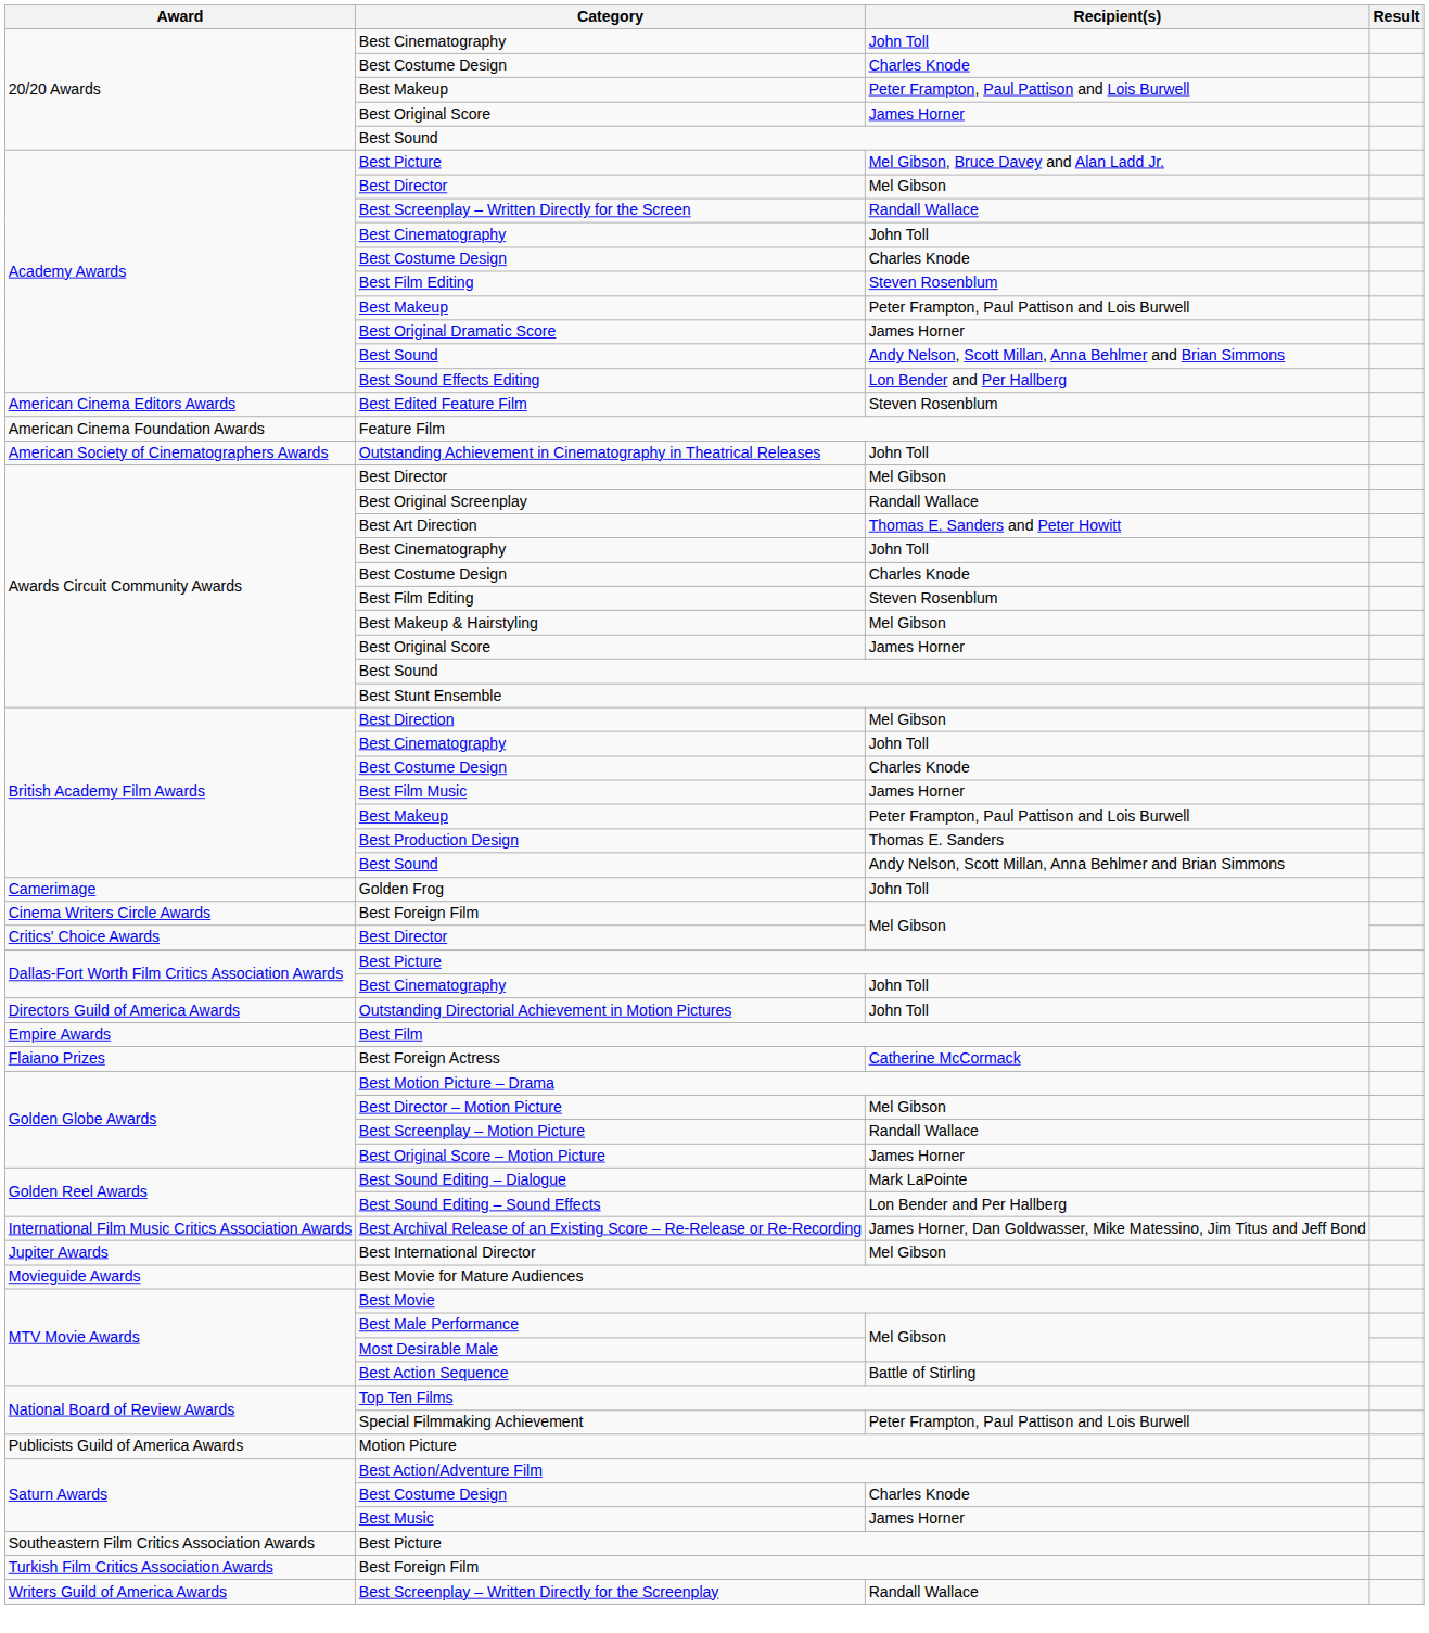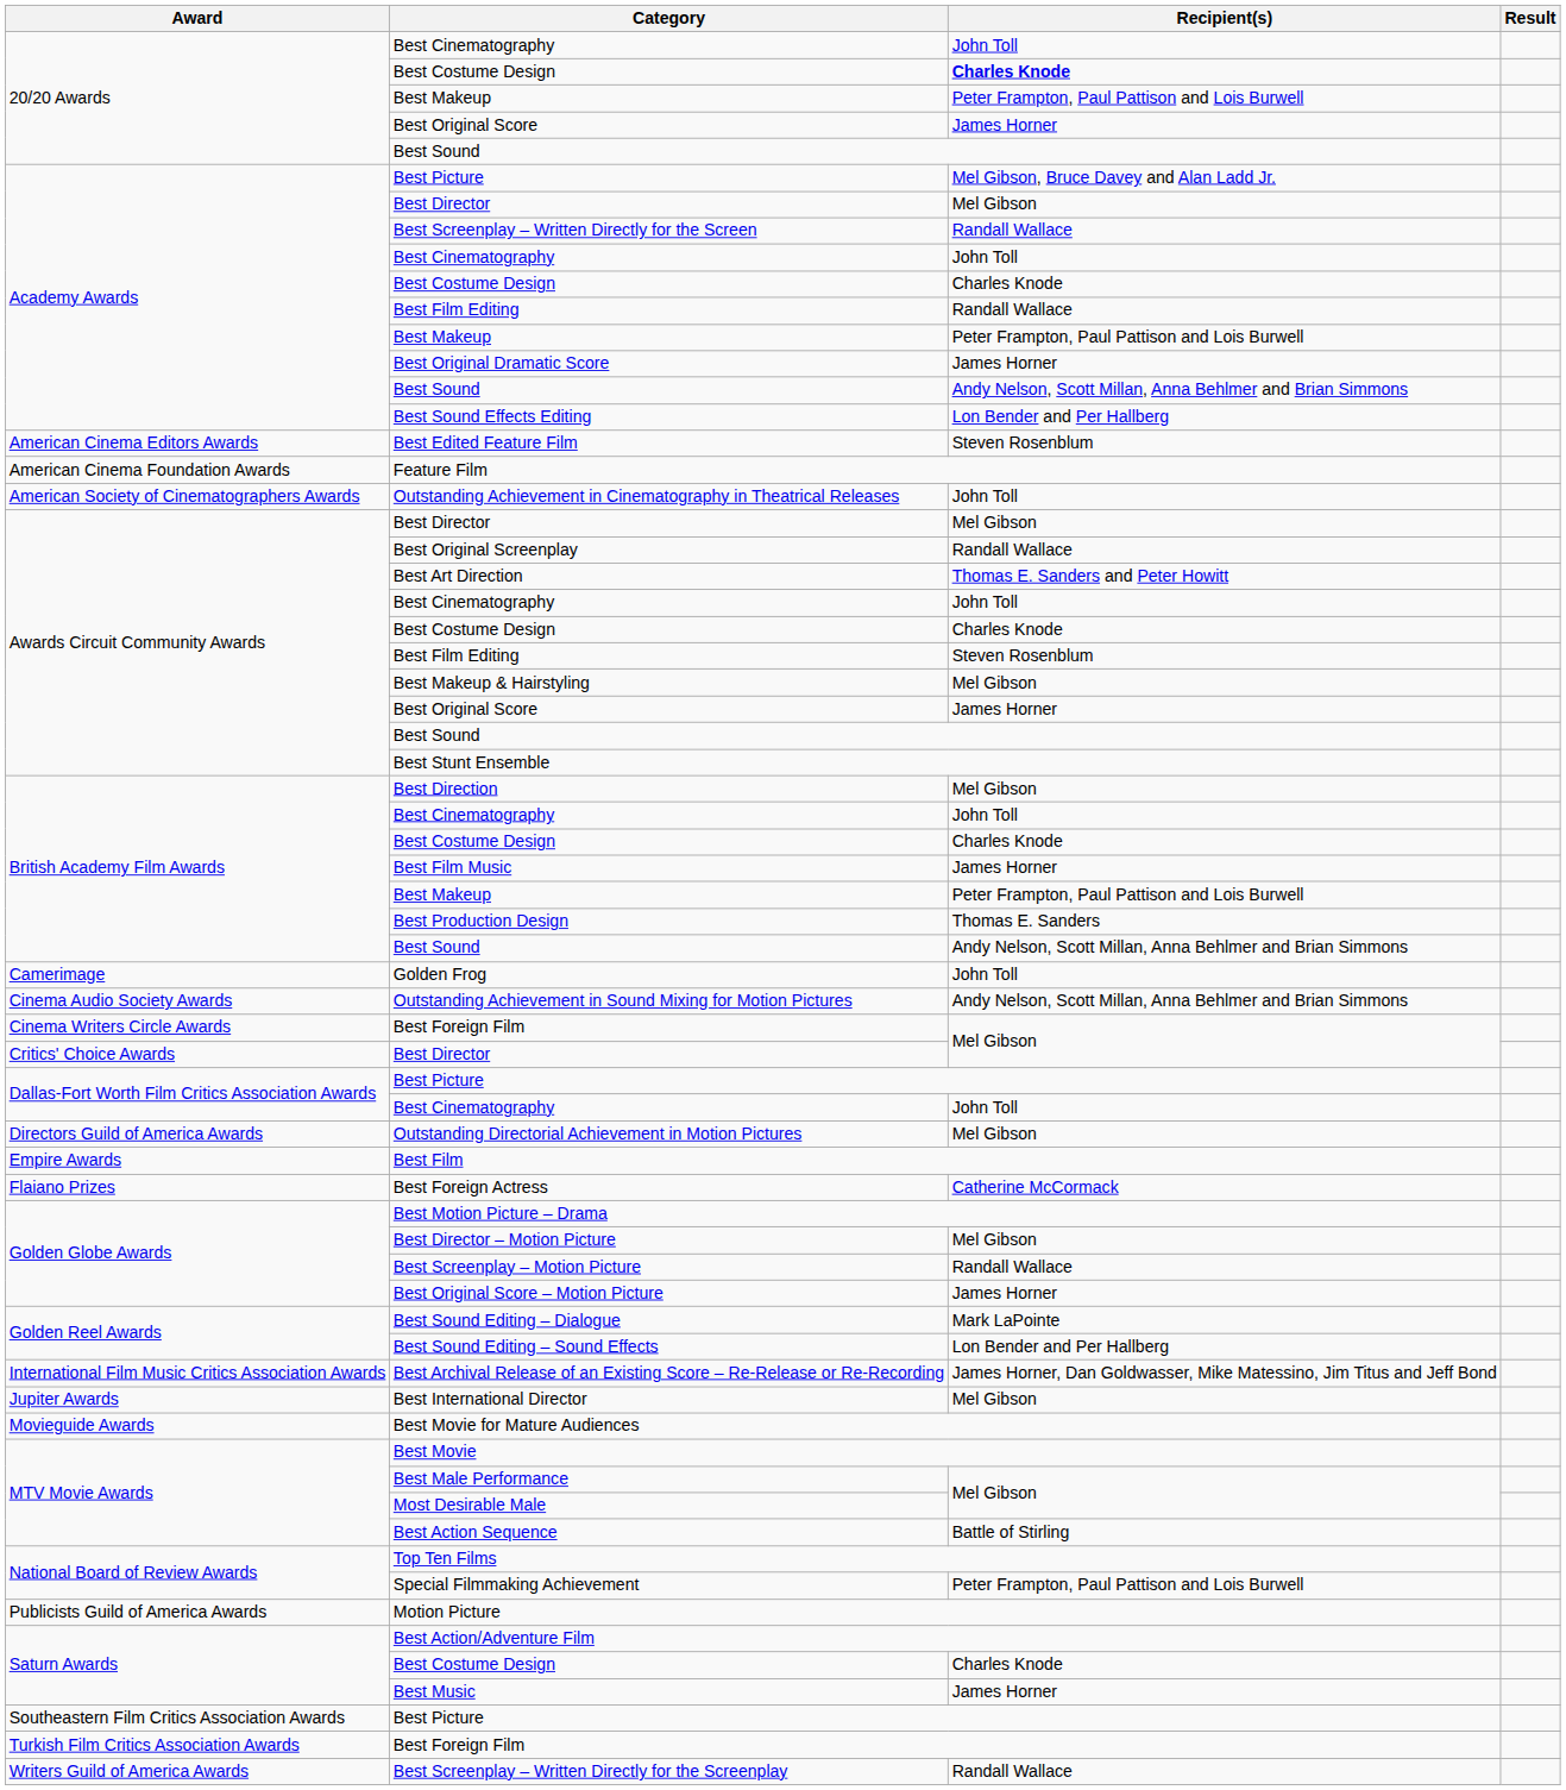 <table class="wikitable sortable">
 <tr>
 <th>Award</th>
 <th>Category</th>
 <th>Recipient(s)</th>
 <th>Result</th>
 </tr>
 <tr>
 <td rowspan="5">20/20 Awards</td>
 <td>Best Cinematography</td>
 <td><a href='#'>John Toll</a></td>
 <td></td>
 </tr>
 <tr>
 <td>Best Costume Design</td>
-<td><a href='#'>Charles Knode</a></td>
+<td><strong><a href='#'>Charles Knode</a></strong></td>
 <td></td>
 </tr>
 <tr>
 <td>Best Makeup</td>
 <td><a href='#'>Peter Frampton</a>, <a href='#'>Paul Pattison</a> and <a href='#'>Lois Burwell</a></td>
 <td></td>
 </tr>
 <tr>
 <td>Best Original Score</td>
 <td><a href='#'>James Horner</a></td>
 <td></td>
 </tr>
 <tr>
 <td colspan="2">Best Sound</td>
 <td></td>
 </tr>
 <tr>
 <td rowspan="10"><a href='#'>Academy Awards</a></td>
 <td><a href='#'>Best Picture</a></td>
 <td><a href='#'>Mel Gibson</a>, <a href='#'>Bruce Davey</a> and <a href='#'>Alan Ladd Jr.</a></td>
 <td></td>
 </tr>
 <tr>
 <td><a href='#'>Best Director</a></td>
 <td>Mel Gibson</td>
 <td></td>
 </tr>
 <tr>
 <td><a href='#'>Best Screenplay – Written Directly for the Screen</a></td>
 <td><a href='#'>Randall Wallace</a></td>
 <td></td>
 </tr>
 <tr>
 <td><a href='#'>Best Cinematography</a></td>
 <td>John Toll</td>
 <td></td>
 </tr>
 <tr>
 <td><a href='#'>Best Costume Design</a></td>
 <td>Charles Knode</td>
 <td></td>
 </tr>
 <tr>
 <td><a href='#'>Best Film Editing</a></td>
-<td><a href='#'>Steven Rosenblum</a></td>
+<td>Randall Wallace</td>
 <td></td>
 </tr>
 <tr>
 <td><a href='#'>Best Makeup</a></td>
 <td>Peter Frampton, Paul Pattison and Lois Burwell</td>
 <td></td>
 </tr>
 <tr>
 <td><a href='#'>Best Original Dramatic Score</a></td>
 <td>James Horner</td>
 <td></td>
 </tr>
 <tr>
 <td><a href='#'>Best Sound</a></td>
 <td><a href='#'>Andy Nelson</a>, <a href='#'>Scott Millan</a>, <a href='#'>Anna Behlmer</a> and <a href='#'>Brian Simmons</a></td>
 <td></td>
 </tr>
 <tr>
 <td><a href='#'>Best Sound Effects Editing</a></td>
 <td><a href='#'>Lon Bender</a> and <a href='#'>Per Hallberg</a></td>
 <td></td>
 </tr>
 <tr>
 <td><a href='#'>American Cinema Editors Awards</a></td>
 <td><a href='#'>Best Edited Feature Film</a></td>
 <td>Steven Rosenblum</td>
 <td></td>
 </tr>
 <tr>
 <td>American Cinema Foundation Awards</td>
 <td colspan="2">Feature Film</td>
 <td></td>
 </tr>
 <tr>
 <td><a href='#'>American Society of Cinematographers Awards</a></td>
 <td><a href='#'>Outstanding Achievement in Cinematography in Theatrical Releases</a></td>
 <td>John Toll</td>
 <td></td>
 </tr>
 <tr>
 <td rowspan="10">Awards Circuit Community Awards</td>
 <td>Best Director</td>
 <td>Mel Gibson</td>
 <td></td>
 </tr>
 <tr>
 <td>Best Original Screenplay</td>
 <td>Randall Wallace</td>
 <td></td>
 </tr>
 <tr>
 <td>Best Art Direction</td>
 <td><a href='#'>Thomas E. Sanders</a> and <a href='#'>Peter Howitt</a></td>
 <td></td>
 </tr>
 <tr>
 <td>Best Cinematography</td>
 <td>John Toll</td>
 <td></td>
 </tr>
 <tr>
 <td>Best Costume Design</td>
 <td>Charles Knode</td>
 <td></td>
 </tr>
 <tr>
 <td>Best Film Editing</td>
 <td>Steven Rosenblum</td>
 <td></td>
 </tr>
 <tr>
 <td>Best Makeup & Hairstyling</td>
 <td>Mel Gibson</td>
 <td></td>
 </tr>
 <tr>
 <td>Best Original Score</td>
 <td>James Horner</td>
 <td></td>
 </tr>
 <tr>
 <td colspan="2">Best Sound</td>
 <td></td>
 </tr>
 <tr>
 <td colspan="2">Best Stunt Ensemble</td>
 <td></td>
 </tr>
 <tr>
 <td rowspan="7"><a href='#'>British Academy Film Awards</a></td>
 <td><a href='#'>Best Direction</a></td>
 <td>Mel Gibson</td>
 <td></td>
 </tr>
 <tr>
 <td><a href='#'>Best Cinematography</a></td>
 <td>John Toll</td>
 <td></td>
 </tr>
 <tr>
 <td><a href='#'>Best Costume Design</a></td>
 <td>Charles Knode</td>
 <td></td>
 </tr>
 <tr>
 <td><a href='#'>Best Film Music</a></td>
 <td>James Horner</td>
 <td></td>
 </tr>
 <tr>
 <td><a href='#'>Best Makeup</a></td>
 <td>Peter Frampton, Paul Pattison and Lois Burwell</td>
 <td></td>
 </tr>
 <tr>
 <td><a href='#'>Best Production Design</a></td>
 <td>Thomas E. Sanders</td>
 <td></td>
 </tr>
 <tr>
 <td><a href='#'>Best Sound</a></td>
 <td>Andy Nelson, Scott Millan, Anna Behlmer and Brian Simmons</td>
 <td></td>
 </tr>
 <tr>
 <td><a href='#'>Camerimage</a></td>
 <td>Golden Frog</td>
 <td>John Toll</td>
 <td></td>
 </tr>
 <tr>
+<td><a href='#'>Cinema Audio Society Awards</a></td>
+<td><a href='#'>Outstanding Achievement in Sound Mixing for Motion Pictures</a></td>
+<td>Andy Nelson, Scott Millan, Anna Behlmer and Brian Simmons</td>
+<td></td>
+</tr>
+<tr>
 <td><a href='#'>Cinema Writers Circle Awards</a></td>
 <td>Best Foreign Film</td>
 <td rowspan="2">Mel Gibson</td>
 <td></td>
 </tr>
 <tr>
 <td><a href='#'>Critics' Choice Awards</a></td>
 <td><a href='#'>Best Director</a></td>
 <td></td>
 </tr>
 <tr>
 <td rowspan="2"><a href='#'>Dallas-Fort Worth Film Critics Association Awards</a></td>
 <td colspan="2"><a href='#'>Best Picture</a></td>
 <td></td>
 </tr>
 <tr>
 <td><a href='#'>Best Cinematography</a></td>
 <td>John Toll</td>
 <td></td>
 </tr>
 <tr>
 <td><a href='#'>Directors Guild of America Awards</a></td>
 <td><a href='#'>Outstanding Directorial Achievement in Motion Pictures</a></td>
-<td>John Toll</td>
+<td>Mel Gibson</td>
 <td></td>
 </tr>
 <tr>
 <td><a href='#'>Empire Awards</a></td>
 <td colspan="2"><a href='#'>Best Film</a></td>
 <td></td>
 </tr>
 <tr>
 <td><a href='#'>Flaiano Prizes</a></td>
 <td>Best Foreign Actress</td>
 <td><a href='#'>Catherine McCormack</a></td>
 <td></td>
 </tr>
 <tr>
 <td rowspan="4"><a href='#'>Golden Globe Awards</a></td>
 <td colspan="2"><a href='#'>Best Motion Picture – Drama</a></td>
 <td></td>
 </tr>
 <tr>
 <td><a href='#'>Best Director – Motion Picture</a></td>
 <td>Mel Gibson</td>
 <td></td>
 </tr>
 <tr>
 <td><a href='#'>Best Screenplay – Motion Picture</a></td>
 <td>Randall Wallace</td>
 <td></td>
 </tr>
 <tr>
 <td><a href='#'>Best Original Score – Motion Picture</a></td>
 <td>James Horner</td>
 <td></td>
 </tr>
 <tr>
 <td rowspan="2"><a href='#'>Golden Reel Awards</a></td>
 <td><a href='#'>Best Sound Editing – Dialogue</a></td>
 <td>Mark LaPointe</td>
 <td></td>
 </tr>
 <tr>
 <td><a href='#'>Best Sound Editing – Sound Effects</a></td>
 <td>Lon Bender and Per Hallberg</td>
 <td></td>
 </tr>
 <tr>
 <td><a href='#'>International Film Music Critics Association Awards</a></td>
 <td><a href='#'>Best Archival Release of an Existing Score – Re-Release or Re-Recording</a></td>
 <td>James Horner, Dan Goldwasser, Mike Matessino, Jim Titus and Jeff Bond</td>
 <td></td>
 </tr>
 <tr>
 <td><a href='#'>Jupiter Awards</a></td>
 <td>Best International Director</td>
 <td>Mel Gibson</td>
 <td></td>
 </tr>
 <tr>
 <td><a href='#'>Movieguide Awards</a></td>
 <td colspan="2">Best Movie for Mature Audiences</td>
 <td></td>
 </tr>
 <tr>
 <td rowspan="4"><a href='#'>MTV Movie Awards</a></td>
 <td colspan="2"><a href='#'>Best Movie</a></td>
 <td></td>
 </tr>
 <tr>
 <td><a href='#'>Best Male Performance</a></td>
 <td rowspan="2">Mel Gibson</td>
 <td></td>
 </tr>
 <tr>
 <td><a href='#'>Most Desirable Male</a></td>
 <td></td>
 </tr>
 <tr>
 <td><a href='#'>Best Action Sequence</a></td>
 <td>Battle of Stirling</td>
 <td></td>
 </tr>
 <tr>
 <td rowspan="2"><a href='#'>National Board of Review Awards</a></td>
 <td colspan="2"><a href='#'>Top Ten Films</a></td>
 <td></td>
 </tr>
 <tr>
 <td>Special Filmmaking Achievement</td>
 <td>Peter Frampton, Paul Pattison and Lois Burwell</td>
 <td></td>
 </tr>
 <tr>
 <td>Publicists Guild of America Awards</td>
 <td colspan="2">Motion Picture</td>
 <td></td>
 </tr>
 <tr>
 <td rowspan="3"><a href='#'>Saturn Awards</a></td>
 <td colspan="2"><a href='#'>Best Action/Adventure Film</a></td>
 <td></td>
 </tr>
 <tr>
 <td><a href='#'>Best Costume Design</a></td>
 <td>Charles Knode</td>
 <td></td>
 </tr>
 <tr>
 <td><a href='#'>Best Music</a></td>
 <td>James Horner</td>
 <td></td>
 </tr>
 <tr>
 <td>Southeastern Film Critics Association Awards</td>
 <td colspan="2">Best Picture</td>
 <td></td>
 </tr>
 <tr>
 <td><a href='#'>Turkish Film Critics Association Awards</a></td>
 <td colspan="2">Best Foreign Film</td>
 <td></td>
 </tr>
 <tr>
 <td><a href='#'>Writers Guild of America Awards</a></td>
 <td><a href='#'>Best Screenplay – Written Directly for the Screenplay</a></td>
 <td>Randall Wallace</td>
 <td></td>
 </tr>
 </table>
